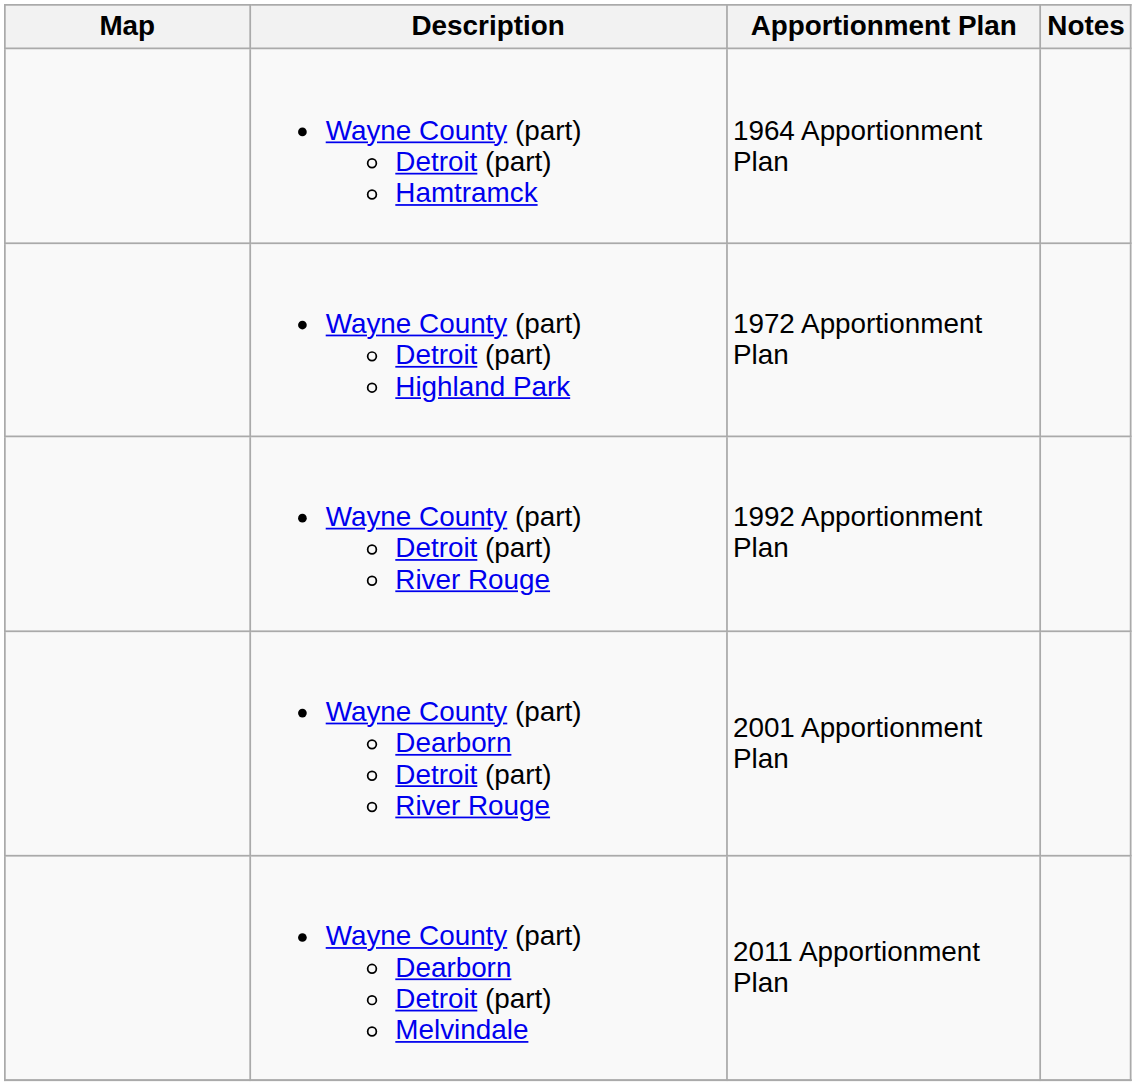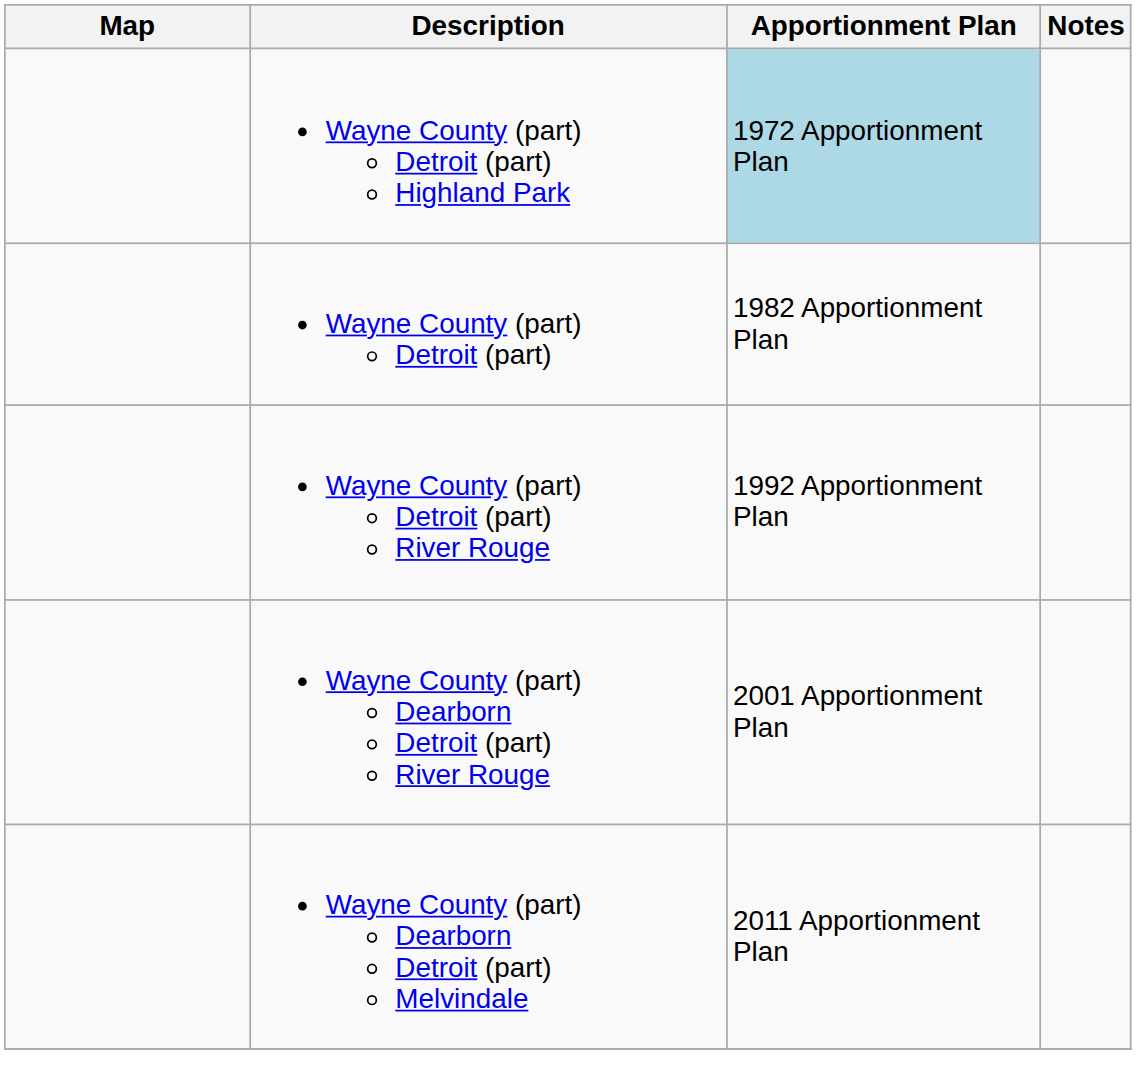 <table class="wikitable sortable">
 <tr>
 <th style="width:100pt;">Map</th>
 <th style="width:200pt;">Description</th>
 <th style="width:130pt;">Apportionment Plan</th>
 <th style="width:15pt;">Notes</th>
 </tr>
 <tr>
 <td></td>
-<td><br><ul><li><a href='#'>Wayne County</a> (part)<ul><li><a href='#'>Detroit</a> (part)</li><li><a href='#'>Hamtramck</a></li></ul></li></ul></td>
-<td>1964 Apportionment Plan</td>
+<td><br><ul><li><a href='#'>Wayne County</a> (part)<ul><li><a href='#'>Detroit</a> (part)</li><li><a href='#'>Highland Park</a></li></ul></li></ul></td>
+<td style="background: lightblue;">1972 Apportionment Plan</td>
 <td></td>
 </tr>
 <tr>
 <td></td>
-<td><br><ul><li><a href='#'>Wayne County</a> (part)<ul><li><a href='#'>Detroit</a> (part)</li><li><a href='#'>Highland Park</a></li></ul></li></ul></td>
-<td>1972 Apportionment Plan</td>
+<td><br><ul><li><a href='#'>Wayne County</a> (part)<ul><li><a href='#'>Detroit</a> (part)</li></ul></li></ul></td>
+<td>1982 Apportionment Plan</td>
 <td></td>
 </tr>
 <tr>
 <td></td>
 <td><br><ul><li><a href='#'>Wayne County</a> (part)<ul><li><a href='#'>Detroit</a> (part)</li><li><a href='#'>River Rouge</a></li></ul></li></ul></td>
 <td>1992 Apportionment Plan</td>
 <td></td>
 </tr>
 <tr>
 <td></td>
 <td><br><ul><li><a href='#'>Wayne County</a> (part)<ul><li><a href='#'>Dearborn</a></li><li><a href='#'>Detroit</a> (part)</li><li><a href='#'>River Rouge</a></li></ul></li></ul></td>
 <td>2001 Apportionment Plan</td>
 <td></td>
 </tr>
 <tr>
 <td></td>
 <td><br><ul><li><a href='#'>Wayne County</a> (part)<ul><li><a href='#'>Dearborn</a></li><li><a href='#'>Detroit</a> (part)</li><li><a href='#'>Melvindale</a></li></ul></li></ul></td>
 <td>2011 Apportionment Plan</td>
 <td></td>
 </tr>
 <tr>
 </tr>
 </table>
